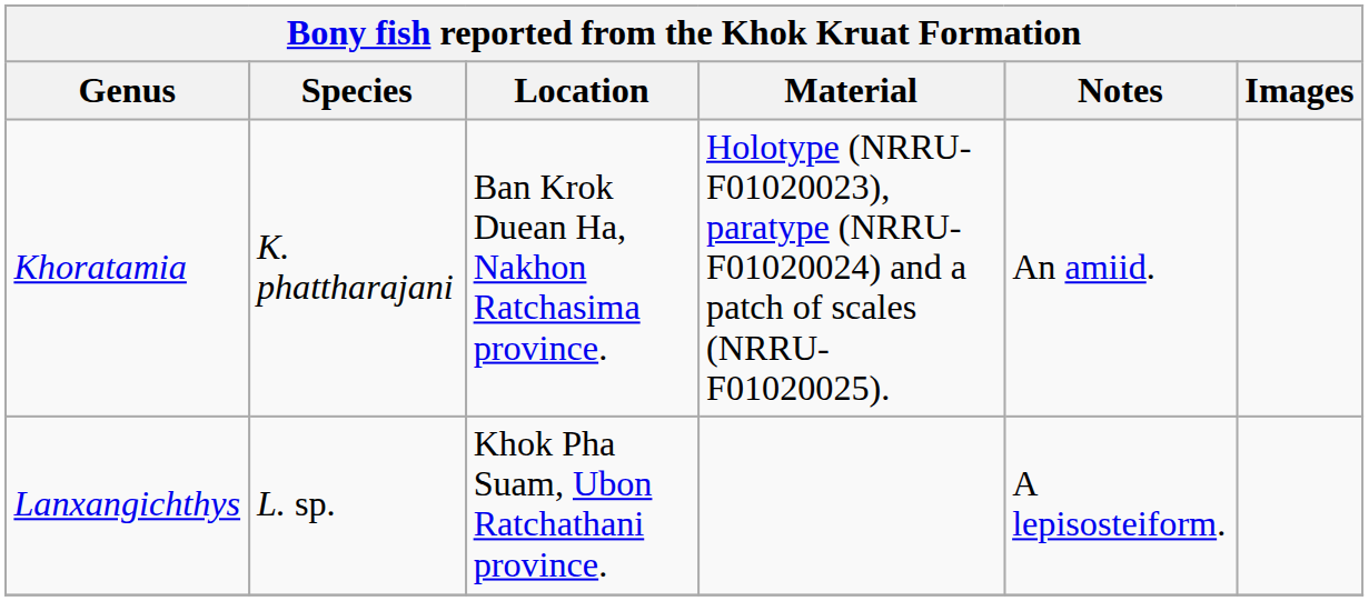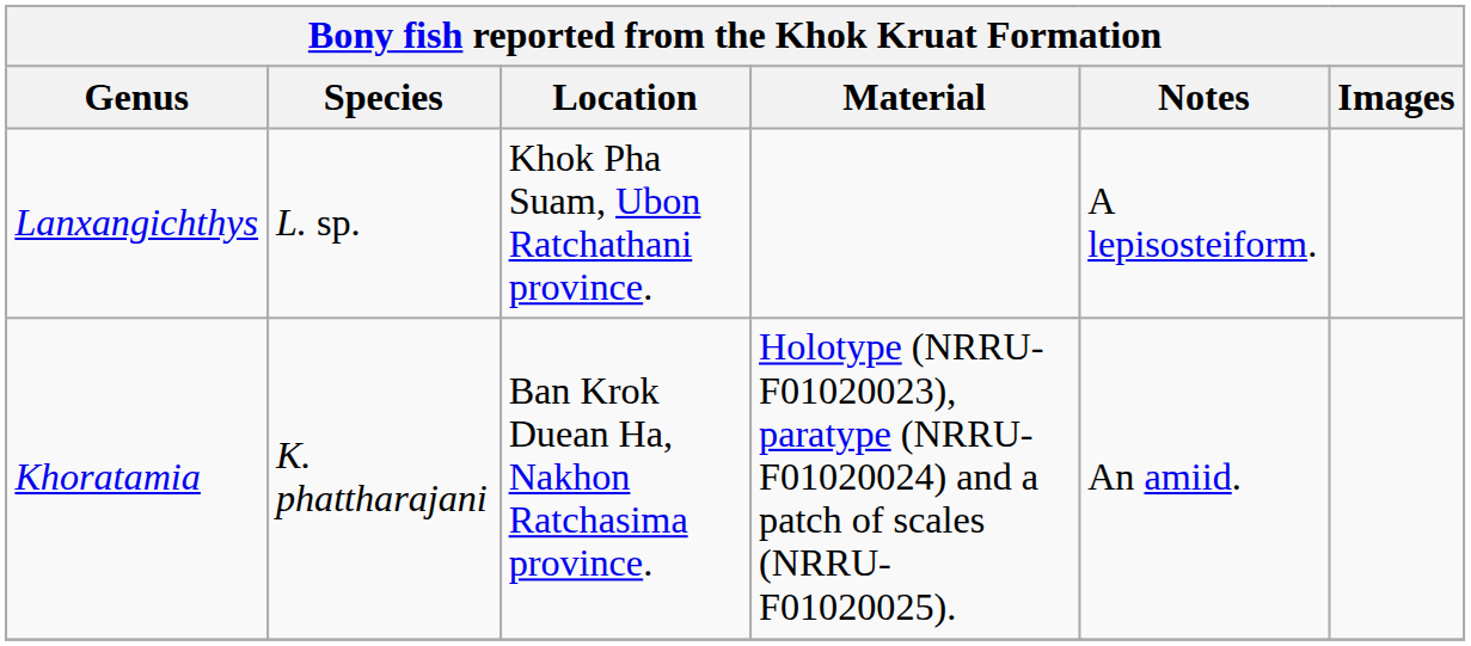 <table class="wikitable" align="center">
 <tr>
 <th colspan="6" align="center"><strong><a href='#'>Bony fish</a> reported from the Khok Kruat Formation</strong></th>
 </tr>
 <tr>
 <th>Genus</th>
 <th>Species</th>
 <th>Location</th>
 <th><strong>Material</strong></th>
 <th>Notes</th>
 <th>Images</th>
 </tr>
 <tr>
+<td><em><a href='#'>Lanxangichthys</a></em></td>
+<td><em>L.</em> sp.</td>
+<td>Khok Pha Suam, <a href='#'>Ubon Ratchathani province</a>.</td>
+<td></td>
+<td>A <a href='#'>lepisosteiform</a>.</td>
+<td></td>
+</tr>
+<tr>
 <td><em><a href='#'>Khoratamia</a></em></td>
 <td><em>K. phattharajani</em></td>
 <td>Ban Krok Duean Ha, <a href='#'>Nakhon Ratchasima province</a>.</td>
 <td><a href='#'>Holotype</a> (NRRU-F01020023), <a href='#'>paratype</a> (NRRU-F01020024) and a patch of scales (NRRU-F01020025).</td>
 <td>An <a href='#'>amiid</a>.</td>
 <td></td>
 </tr>
 <tr>
-<td><em><a href='#'>Lanxangichthys</a></em></td>
-<td><em>L.</em> sp.</td>
-<td>Khok Pha Suam, <a href='#'>Ubon Ratchathani province</a>.</td>
-<td></td>
-<td>A <a href='#'>lepisosteiform</a>.</td>
-<td></td>
-</tr>
-<tr>
 </tr>
 </table>
